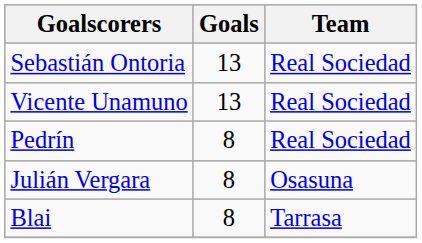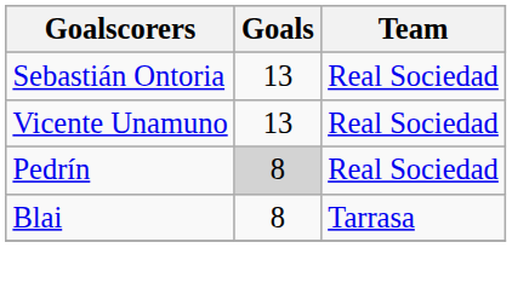 <table class="wikitable sortable" class="wikitable">
 <tr style="background:#ccc; text-align:center;">
 <th>Goalscorers</th>
 <th>Goals</th>
 <th>Team</th>
 </tr>
 <tr>
 <td> <a href='#'>Sebastián Ontoria</a></td>
 <td style="text-align:center;">13</td>
 <td><a href='#'>Real Sociedad</a></td>
 </tr>
 <tr>
 <td> <a href='#'>Vicente Unamuno</a></td>
 <td style="text-align:center;">13</td>
 <td><a href='#'>Real Sociedad</a></td>
 </tr>
 <tr>
 <td> <a href='#'>Pedrín</a></td>
-<td style="text-align:center;">8</td>
+<td style="background: lightgrey; text-align:center;">8</td>
 <td><a href='#'>Real Sociedad</a></td>
-</tr>
-<tr>
-<td> <a href='#'>Julián Vergara</a></td>
-<td style="text-align:center;">8</td>
-<td><a href='#'>Osasuna</a></td>
 </tr>
 <tr>
 <td> <a href='#'>Blai</a></td>
 <td style="text-align:center;">8</td>
 <td><a href='#'>Tarrasa</a></td>
 </tr>
 <tr>
 </tr>
 </table>
